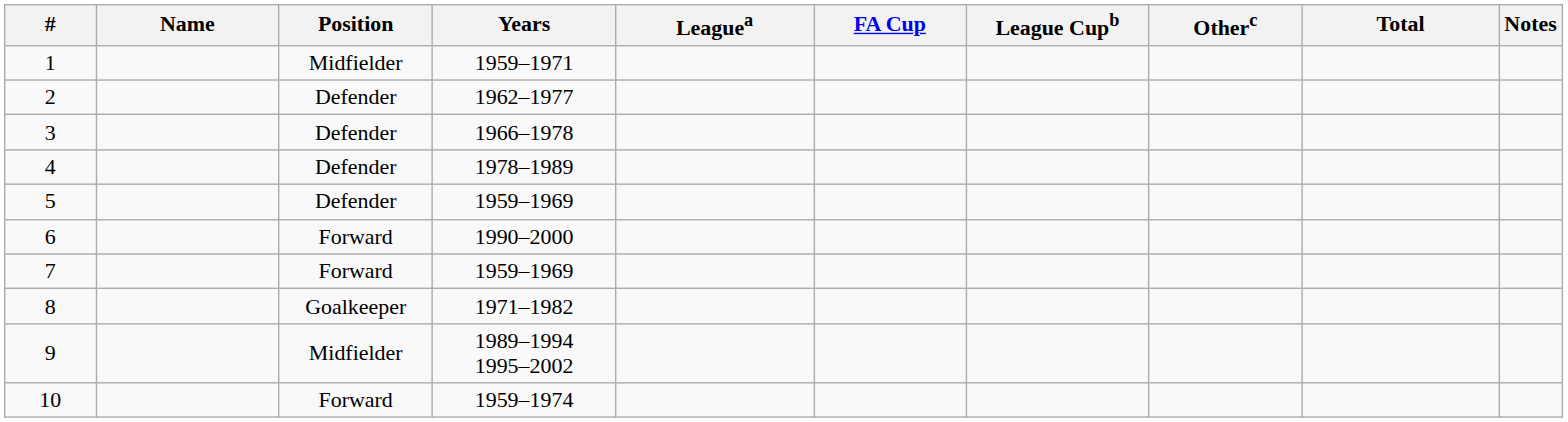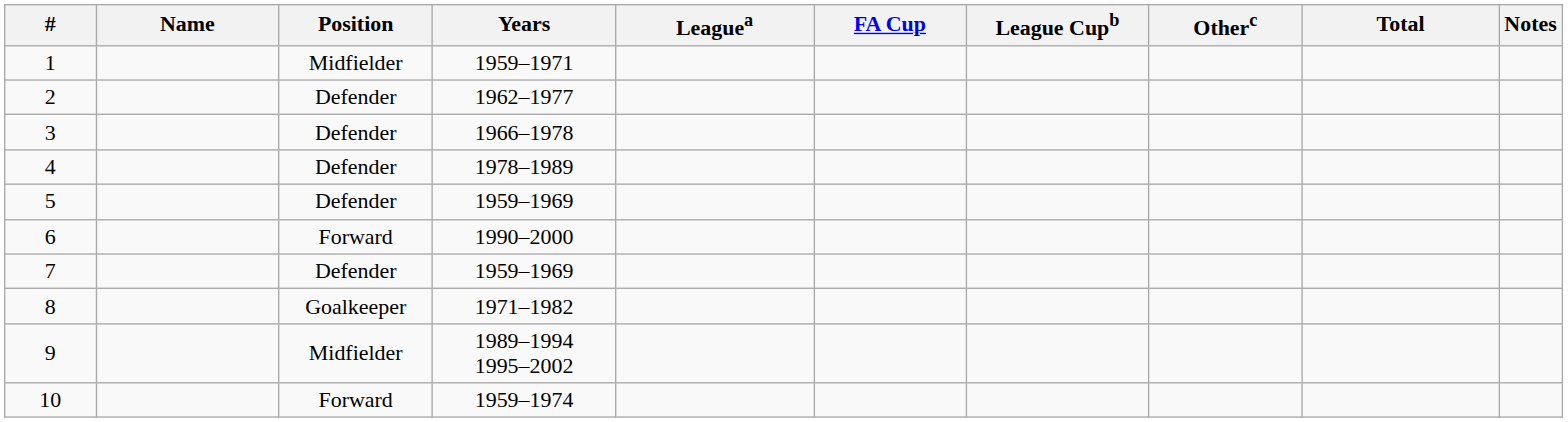 <table class="wikitable sortable" style="text-align: center; width: 90%">
 <tr>
 <th width=6%>#</th>
 <th width=12%>Name</th>
 <th width=10%>Position</th>
 <th width=12%>Years</th>
 <th width=13%>League<sup>a</sup></th>
 <th width=10%><a href='#'>FA Cup</a></th>
 <th width=12%>League Cup<sup>b</sup></th>
 <th width=10%>Other<sup>c</sup></th>
 <th width=13%>Total</th>
 <th width=6% class="unsortable">Notes</th>
 </tr>
 <tr>
 <td>1</td>
 <td style="text-align:left;"></td>
 <td>Midfielder</td>
 <td>1959–1971</td>
 <td></td>
 <td></td>
 <td></td>
 <td></td>
 <td></td>
 <td></td>
 </tr>
 <tr>
 <td>2</td>
 <td style="text-align:left;"></td>
 <td>Defender</td>
 <td>1962–1977</td>
 <td></td>
 <td></td>
 <td></td>
 <td></td>
 <td></td>
 <td></td>
 </tr>
 <tr>
 <td>3</td>
 <td style="text-align:left;"></td>
 <td>Defender</td>
 <td>1966–1978</td>
 <td></td>
 <td></td>
 <td></td>
 <td></td>
 <td></td>
 <td></td>
 </tr>
 <tr>
 <td>4</td>
 <td style="text-align:left;"></td>
 <td>Defender</td>
 <td>1978–1989</td>
 <td></td>
 <td></td>
 <td></td>
 <td></td>
 <td></td>
 <td></td>
 </tr>
 <tr>
 <td>5</td>
 <td style="text-align:left;"></td>
 <td>Defender</td>
 <td>1959–1969</td>
 <td></td>
 <td></td>
 <td></td>
 <td></td>
 <td></td>
 <td></td>
 </tr>
 <tr>
 <td>6</td>
 <td style="text-align:left;"></td>
 <td>Forward</td>
 <td>1990–2000</td>
 <td></td>
 <td></td>
 <td></td>
 <td></td>
 <td></td>
 <td></td>
 </tr>
 <tr>
 <td>7</td>
 <td style="text-align:left;"></td>
-<td>Forward</td>
+<td>Defender</td>
 <td>1959–1969</td>
 <td></td>
 <td></td>
 <td></td>
 <td></td>
 <td></td>
 <td></td>
 </tr>
 <tr>
 <td>8</td>
 <td style="text-align:left;"></td>
 <td>Goalkeeper</td>
 <td>1971–1982</td>
 <td></td>
 <td></td>
 <td></td>
 <td></td>
 <td></td>
 <td></td>
 </tr>
 <tr>
 <td>9</td>
 <td style="text-align:left;"></td>
 <td>Midfielder</td>
 <td>1989–1994<br>1995–2002</td>
 <td></td>
 <td></td>
 <td></td>
 <td></td>
 <td></td>
 <td></td>
 </tr>
 <tr>
 <td>10</td>
 <td style="text-align:left;"></td>
 <td>Forward</td>
 <td>1959–1974</td>
 <td></td>
 <td></td>
 <td></td>
 <td></td>
 <td></td>
 <td></td>
 </tr>
 </table>
